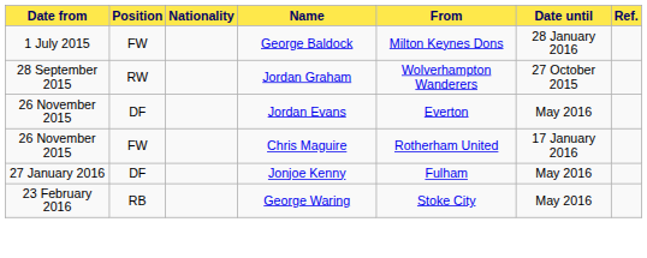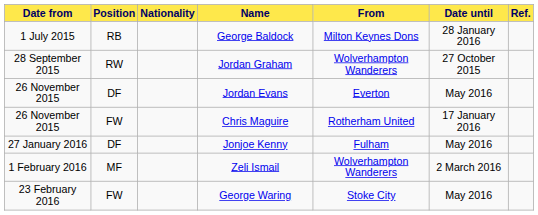 <table class="wikitable"  style="text-align:center; font-size:90%; ">
 <tr>
 <th style="background:#FEE84B; color:#000066; width:110px;">Date from</th>
 <th style="background:#FEE84B; color:#000066; width:50px;">Position</th>
 <th style="background:#FEE84B; color:#000066; width:50px;">Nationality</th>
 <th style="background:#FEE84B; color:#000066; width:150px;">Name</th>
 <th style="background:#FEE84B; color:#000066; width:150px;">From</th>
 <th style="background:#FEE84B; color:#000066; width:100px;">Date until</th>
 <th style="background:#FEE84B; color:#000066; width:25px;">Ref.</th>
 </tr>
 <tr>
 <td>1 July 2015</td>
-<td>FW</td>
+<td>RB</td>
 <td></td>
 <td><a href='#'>George Baldock</a></td>
 <td><a href='#'>Milton Keynes Dons</a></td>
 <td>28 January 2016</td>
 <td></td>
 </tr>
 <tr>
 <td>28 September 2015</td>
 <td>RW</td>
 <td></td>
 <td><a href='#'>Jordan Graham</a></td>
 <td><a href='#'>Wolverhampton Wanderers</a></td>
 <td>27 October 2015</td>
 <td></td>
 </tr>
 <tr>
 <td>26 November 2015</td>
 <td>DF</td>
 <td></td>
 <td><a href='#'>Jordan Evans</a></td>
 <td><a href='#'>Everton</a></td>
 <td>May 2016</td>
 <td></td>
 </tr>
 <tr>
 <td>26 November 2015</td>
 <td>FW</td>
 <td></td>
 <td><a href='#'>Chris Maguire</a></td>
 <td><a href='#'>Rotherham United</a></td>
 <td>17 January 2016</td>
 <td></td>
 </tr>
 <tr>
 <td>27 January 2016</td>
 <td>DF</td>
 <td></td>
 <td><a href='#'>Jonjoe Kenny</a></td>
 <td><a href='#'>Fulham</a></td>
 <td>May 2016</td>
 <td></td>
 </tr>
 <tr>
+<td>1 February 2016</td>
+<td>MF</td>
+<td></td>
+<td><a href='#'>Zeli Ismail</a></td>
+<td><a href='#'>Wolverhampton Wanderers</a></td>
+<td>2 March 2016</td>
+<td></td>
+</tr>
+<tr>
 <td>23 February 2016</td>
-<td>RB</td>
+<td>FW</td>
 <td></td>
 <td><a href='#'>George Waring</a></td>
 <td><a href='#'>Stoke City</a></td>
 <td>May 2016</td>
 <td></td>
 </tr>
 </table>
